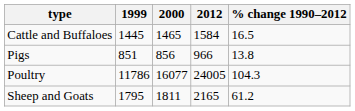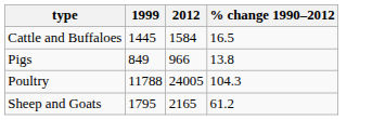 <table class="wikitable sortable">
 <tr>
 <th>type</th>
 <th>1999</th>
-<th>2000</th>
 <th>2012</th>
 <th>% change 1990–2012</th>
 </tr>
 <tr>
 <td>Cattle and Buffaloes</td>
 <td>1445</td>
-<td>1465</td>
 <td>1584</td>
 <td>16.5</td>
 </tr>
 <tr>
 <td>Pigs</td>
-<td>851</td>
-<td>856</td>
+<td>849</td>
 <td>966</td>
 <td>13.8</td>
 </tr>
 <tr>
 <td>Poultry</td>
-<td>11786</td>
-<td>16077</td>
+<td>11788</td>
 <td>24005</td>
 <td>104.3</td>
 </tr>
 <tr>
 <td>Sheep and Goats</td>
 <td>1795</td>
-<td>1811</td>
 <td>2165</td>
 <td>61.2</td>
 </tr>
 </table>
